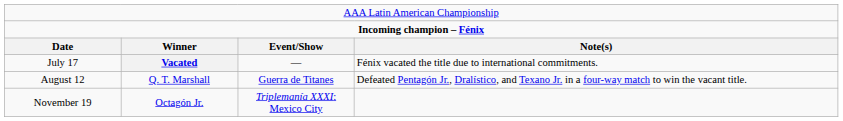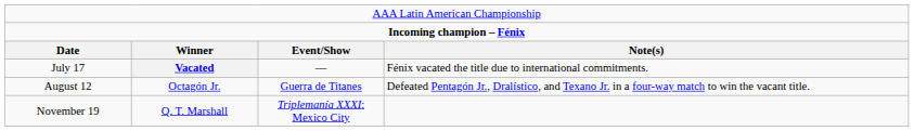 <table class="wikitable" style="text-align:center; width:100%;">
 <tr>
 <td colspan="5" style="text-align: center;"><a href='#'>AAA Latin American Championship</a></td>
 </tr>
 <tr>
 <td colspan="5" style="text-align: center;"><strong>Incoming champion – <a href='#'>Fénix</a></strong></td>
 </tr>
 <tr>
 <th width=14%>Date</th>
 <th width=14%>Winner</th>
 <th width=14%>Event/Show</th>
 <th width=58%>Note(s)</th>
 </tr>
 <tr>
 <td>July 17</td>
 <th><a href='#'>Vacated</a></th>
 <td>—</td>
 <td align=left>Fénix vacated the title due to international commitments.</td>
 </tr>
 <tr>
 <td>August 12</td>
-<td><a href='#'>Q. T. Marshall</a></td>
+<td><a href='#'>Octagón Jr.</a></td>
 <td><a href='#'>Guerra de Titanes</a></td>
 <td align=left>Defeated <a href='#'>Pentagón Jr.</a>, <a href='#'>Dralístico</a>, and <a href='#'>Texano Jr.</a> in a <a href='#'>four-way match</a> to win the vacant title.</td>
 </tr>
 <tr>
 <td>November 19</td>
-<td><a href='#'>Octagón Jr.</a></td>
+<td><a href='#'>Q. T. Marshall</a></td>
 <td><a href='#'><em>Triplemanía XXXI</em>: Mexico City</a></td>
 <td></td>
 </tr>
 </table>
